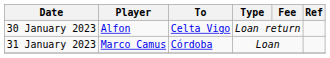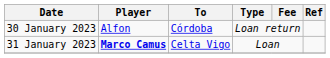 <table class="wikitable">
 <tr>
 <th>Date</th>
 <th>Player</th>
 <th>To</th>
 <th>Type</th>
 <th>Fee</th>
 <th>Ref</th>
 </tr>
 <tr>
 <td>30 January 2023</td>
 <td> <a href='#'>Alfon</a></td>
-<td><a href='#'>Celta Vigo</a></td>
+<td><a href='#'>Córdoba</a></td>
 <td colspan=2 align=center><em>Loan return</em></td>
 <td align=center></td>
 </tr>
 <tr>
 <td>31 January 2023</td>
-<td> <a href='#'>Marco Camus</a></td>
-<td><a href='#'>Córdoba</a></td>
+<td><strong> <a href='#'>Marco Camus</a></strong></td>
+<td><a href='#'>Celta Vigo</a></td>
 <td colspan=2 align=center><em>Loan</em></td>
 <td align=center></td>
 </tr>
 <tr>
 </tr>
 </table>
